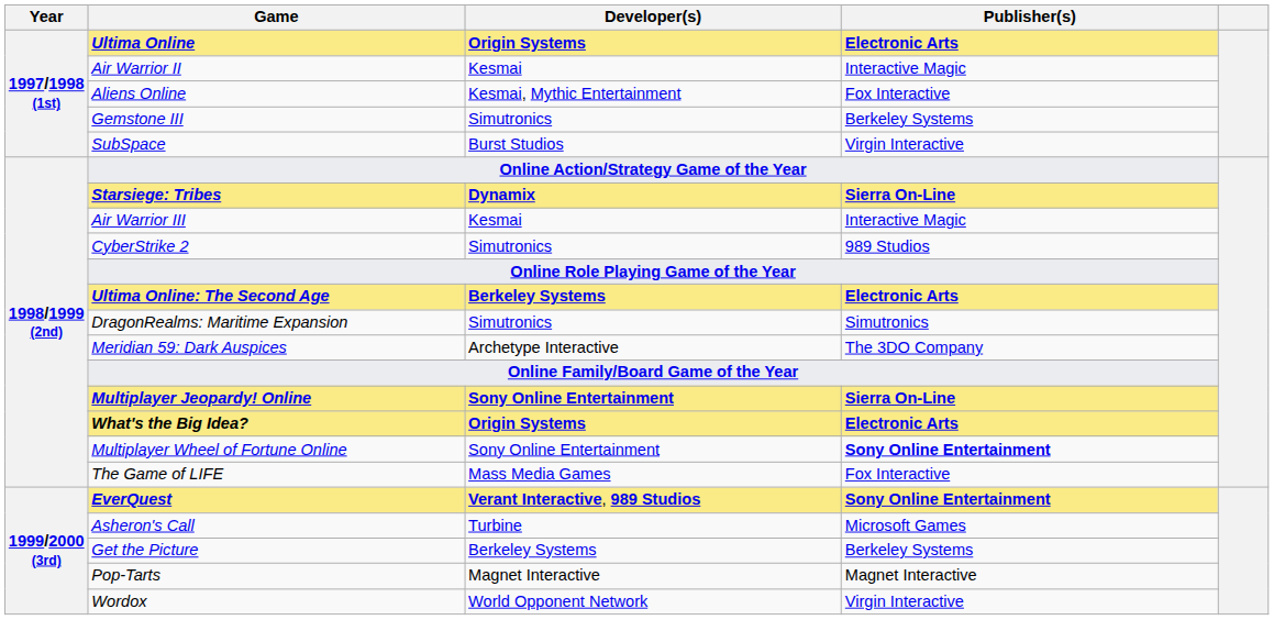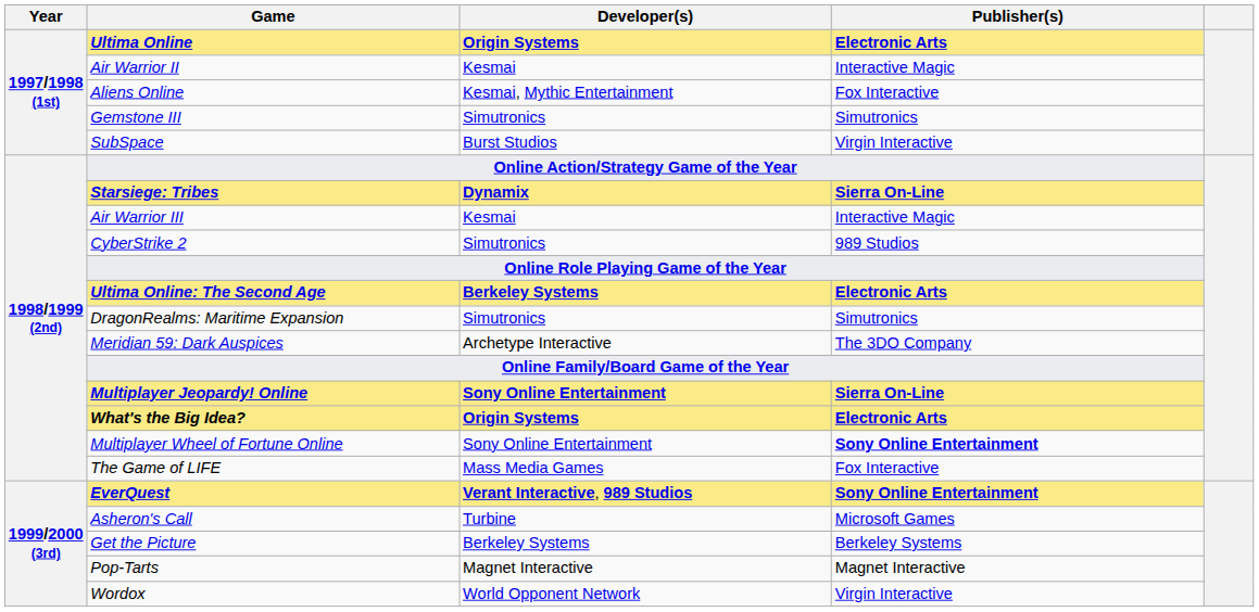 <table class="wikitable sortable" rowspan=2 style="width:100%">
 <tr style="background:#bebebe;">
 <th scope="col" style="width:6%;">Year</th>
 <th scope="col" style="width:30%;">Game</th>
 <th scope="col" style="width:30%;">Developer(s)</th>
 <th scope="col" style="width:30%;">Publisher(s)</th>
 <th scope="col" style="width:4%;" class="unsortable"></th>
 </tr>
 <tr>
 <th scope="row" rowspan="5" style="text-align:center"><a href='#'>1997</a>/<a href='#'>1998</a> <br><small><a href='#'>(1st)</a> </small></th>
 <td style="background:#FAEB86"><strong><em><a href='#'>Ultima Online</a></em></strong></td>
 <td style="background:#FAEB86"><strong><a href='#'>Origin Systems</a></strong></td>
 <td style="background:#FAEB86"><strong><a href='#'>Electronic Arts</a></strong></td>
 <th scope="row" rowspan="5" style="text-align;center;"></th>
 </tr>
 <tr>
 <td><em><a href='#'>Air Warrior II</a></em></td>
 <td><a href='#'>Kesmai</a></td>
 <td><a href='#'>Interactive Magic</a></td>
 </tr>
 <tr>
 <td><em><a href='#'>Aliens Online</a></em></td>
 <td><a href='#'>Kesmai</a>, <a href='#'>Mythic Entertainment</a></td>
 <td><a href='#'>Fox Interactive</a></td>
 </tr>
 <tr>
 <td><em><a href='#'>Gemstone III</a></em></td>
 <td><a href='#'>Simutronics</a></td>
-<td><a href='#'>Berkeley Systems</a></td>
+<td><a href='#'>Simutronics</a></td>
 </tr>
 <tr>
 <td><em><a href='#'>SubSpace</a></em></td>
 <td><a href='#'>Burst Studios</a></td>
 <td><a href='#'>Virgin Interactive</a></td>
 </tr>
 <tr>
 <th scope="row" rowspan="13" style="text-align:center"><a href='#'>1998</a>/<a href='#'>1999</a> <br><small><a href='#'>(2nd)</a> </small></th>
 <td colspan=3 style="text-align:center; background:#EBECF0"><strong><a href='#'>Online Action/Strategy Game of the Year</a></strong></td>
 <th scope="row" rowspan="13" style="text-align;center;"></th>
 </tr>
 <tr>
 <td style="background:#FAEB86"><strong><em><a href='#'>Starsiege: Tribes</a></em></strong></td>
 <td style="background:#FAEB86"><strong><a href='#'>Dynamix</a></strong></td>
 <td style="background:#FAEB86"><strong><a href='#'>Sierra On-Line</a></strong></td>
 </tr>
 <tr>
 <td><em><a href='#'>Air Warrior III</a></em></td>
 <td><a href='#'>Kesmai</a></td>
 <td><a href='#'>Interactive Magic</a></td>
 </tr>
 <tr>
 <td><em><a href='#'>CyberStrike 2</a></em></td>
 <td><a href='#'>Simutronics</a></td>
 <td><a href='#'>989 Studios</a></td>
 </tr>
 <tr>
 <td colspan=3 style="text-align:center; background:#EBECF0"><strong><a href='#'>Online Role Playing Game of the Year</a></strong></td>
 </tr>
 <tr>
 <td style="background:#FAEB86"><strong><em><a href='#'>Ultima Online: The Second Age</a></em></strong></td>
 <td style="background:#FAEB86"><strong><a href='#'>Berkeley Systems</a></strong></td>
 <td style="background:#FAEB86"><strong><a href='#'>Electronic Arts</a></strong></td>
 </tr>
 <tr>
 <td><em>DragonRealms: Maritime Expansion</em></td>
 <td><a href='#'>Simutronics</a></td>
 <td><a href='#'>Simutronics</a></td>
 </tr>
 <tr>
 <td><em><a href='#'>Meridian 59: Dark Auspices</a></em></td>
 <td>Archetype Interactive</td>
 <td><a href='#'>The 3DO Company</a></td>
 </tr>
 <tr>
 <td colspan=3 style="text-align:center; background:#EBECF0"><strong><a href='#'>Online Family/Board Game of the Year</a></strong></td>
 </tr>
 <tr>
 <td style="background:#FAEB86"><strong><em><a href='#'>Multiplayer Jeopardy! Online</a></em></strong></td>
 <td style="background:#FAEB86"><strong><a href='#'>Sony Online Entertainment</a></strong></td>
 <td style="background:#FAEB86"><strong><a href='#'>Sierra On-Line</a></strong></td>
 </tr>
 <tr>
 <td style="background:#FAEB86"><strong><em>What's the Big Idea?</em></strong></td>
 <td style="background:#FAEB86"><strong><a href='#'>Origin Systems</a></strong></td>
 <td style="background:#FAEB86"><strong><a href='#'>Electronic Arts</a></strong></td>
 </tr>
 <tr>
 <td><em><a href='#'>Multiplayer Wheel of Fortune Online</a></em></td>
 <td><a href='#'>Sony Online Entertainment</a></td>
 <td><strong><a href='#'>Sony Online Entertainment</a></strong></td>
 </tr>
 <tr>
 <td><em>The Game of LIFE</em></td>
 <td><a href='#'>Mass Media Games</a></td>
 <td><a href='#'>Fox Interactive</a></td>
 </tr>
 <tr>
 <th scope="row" rowspan="5" style="text-align:center"><a href='#'>1999</a>/<a href='#'>2000</a> <br><small><a href='#'>(3rd)</a> </small></th>
 <td style="background:#FAEB86"><strong><em><a href='#'>EverQuest</a></em></strong></td>
 <td style="background:#FAEB86"><strong><a href='#'>Verant Interactive</a></strong>, <strong><a href='#'>989 Studios</a></strong></td>
 <td style="background:#FAEB86"><strong><a href='#'>Sony Online Entertainment</a></strong></td>
 <th scope="row" rowspan="5" style="text-align;center;"></th>
 </tr>
 <tr>
 <td><em><a href='#'>Asheron's Call</a></em></td>
 <td><a href='#'>Turbine</a></td>
 <td><a href='#'>Microsoft Games</a></td>
 </tr>
 <tr>
 <td><em><a href='#'>Get the Picture</a></em></td>
 <td><a href='#'>Berkeley Systems</a></td>
 <td><a href='#'>Berkeley Systems</a></td>
 </tr>
 <tr>
 <td><em>Pop-Tarts</em></td>
 <td>Magnet Interactive</td>
 <td>Magnet Interactive</td>
 </tr>
 <tr>
 <td><em>Wordox</em></td>
 <td><a href='#'>World Opponent Network</a></td>
 <td><a href='#'>Virgin Interactive</a></td>
 </tr>
 </table>
